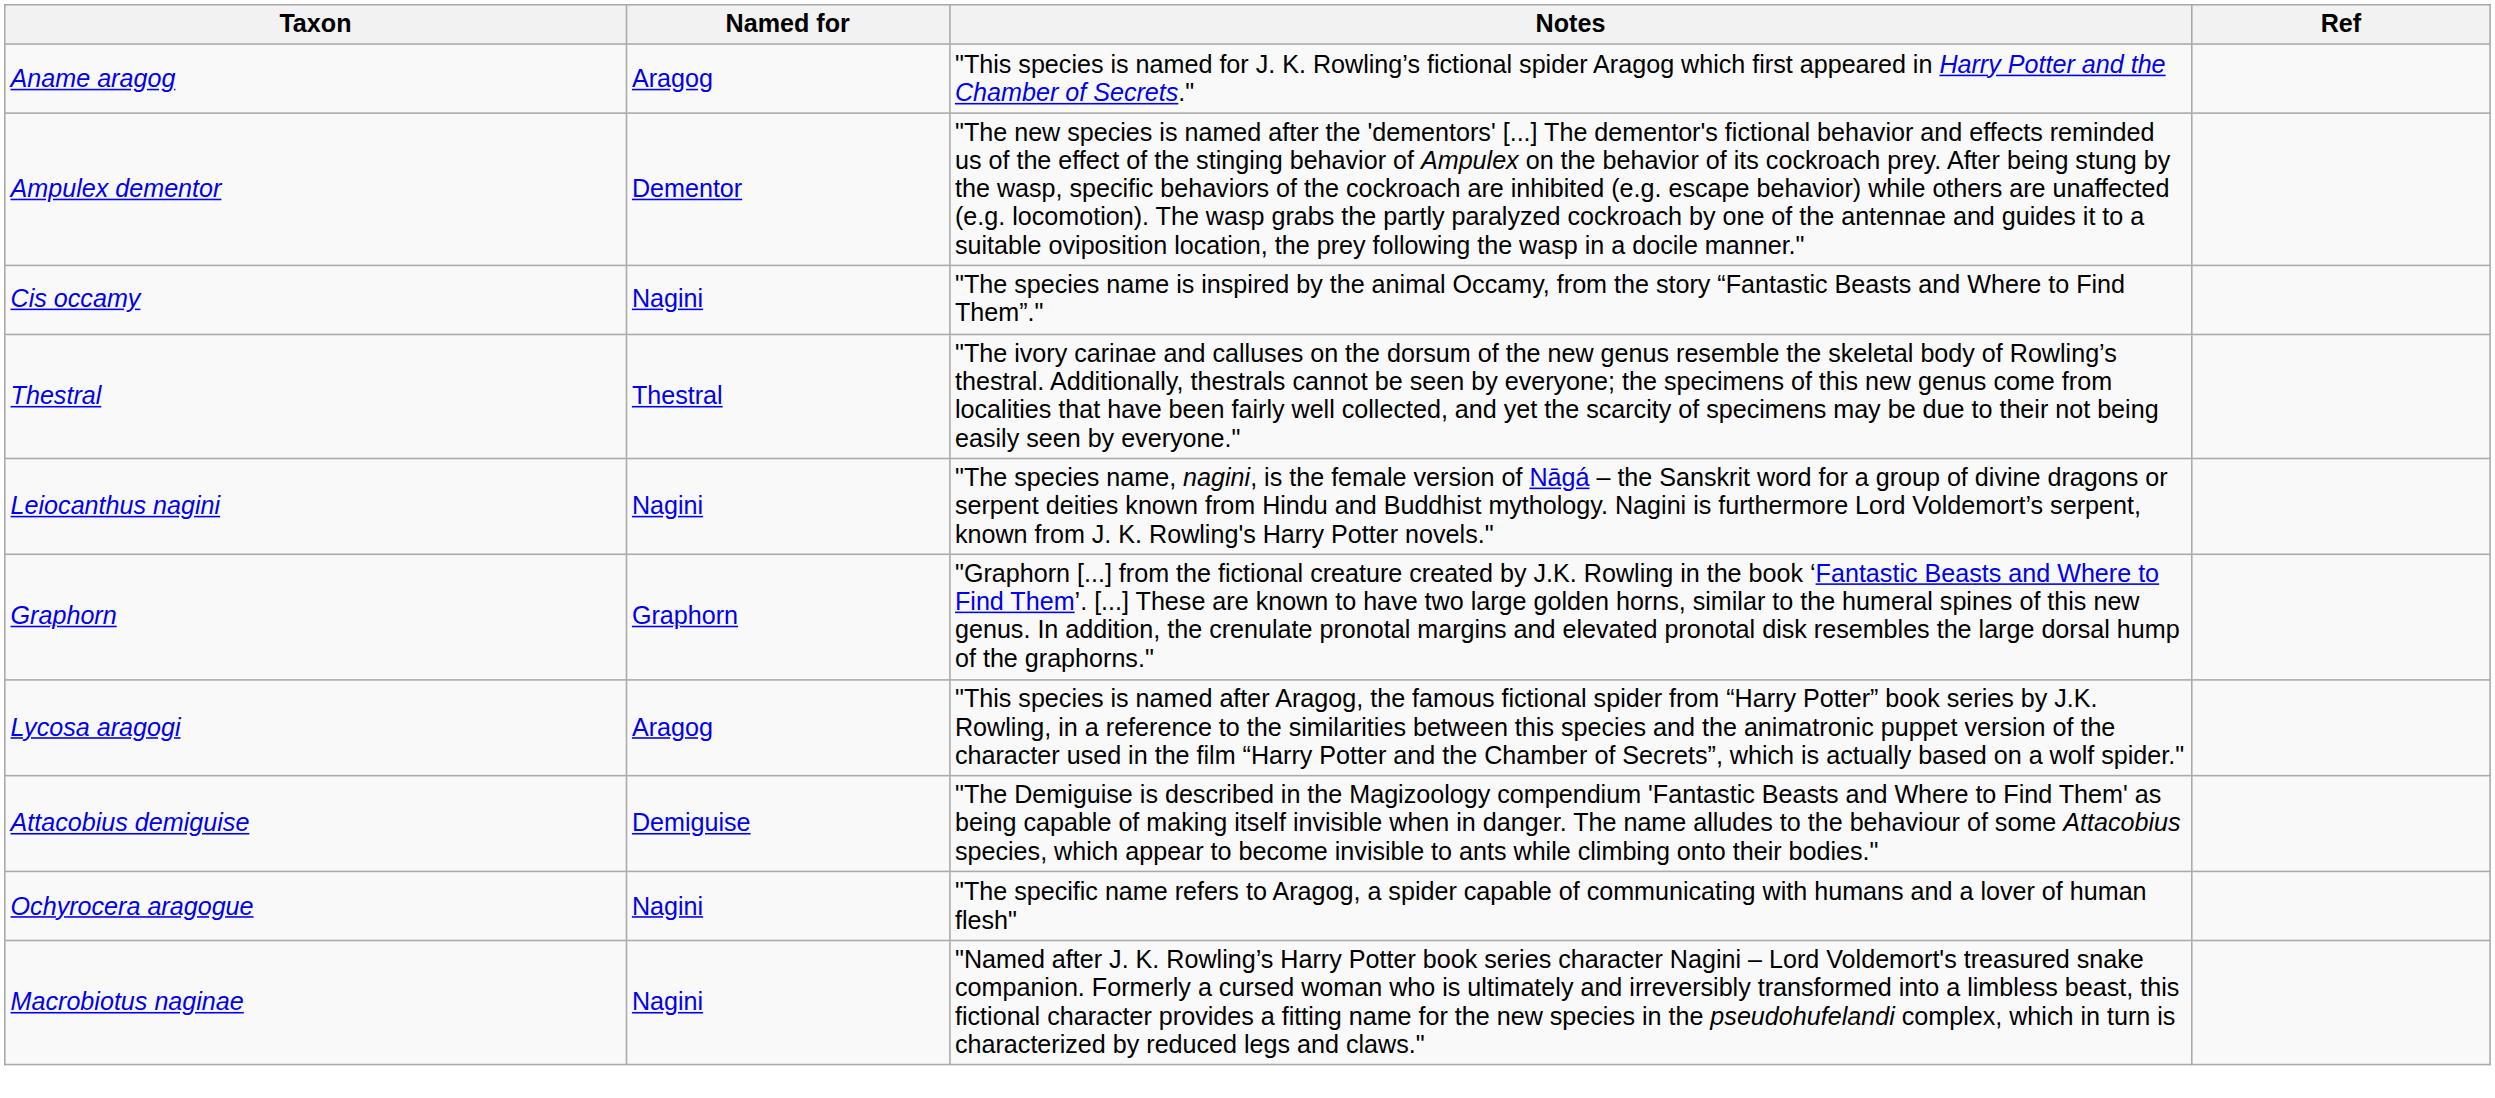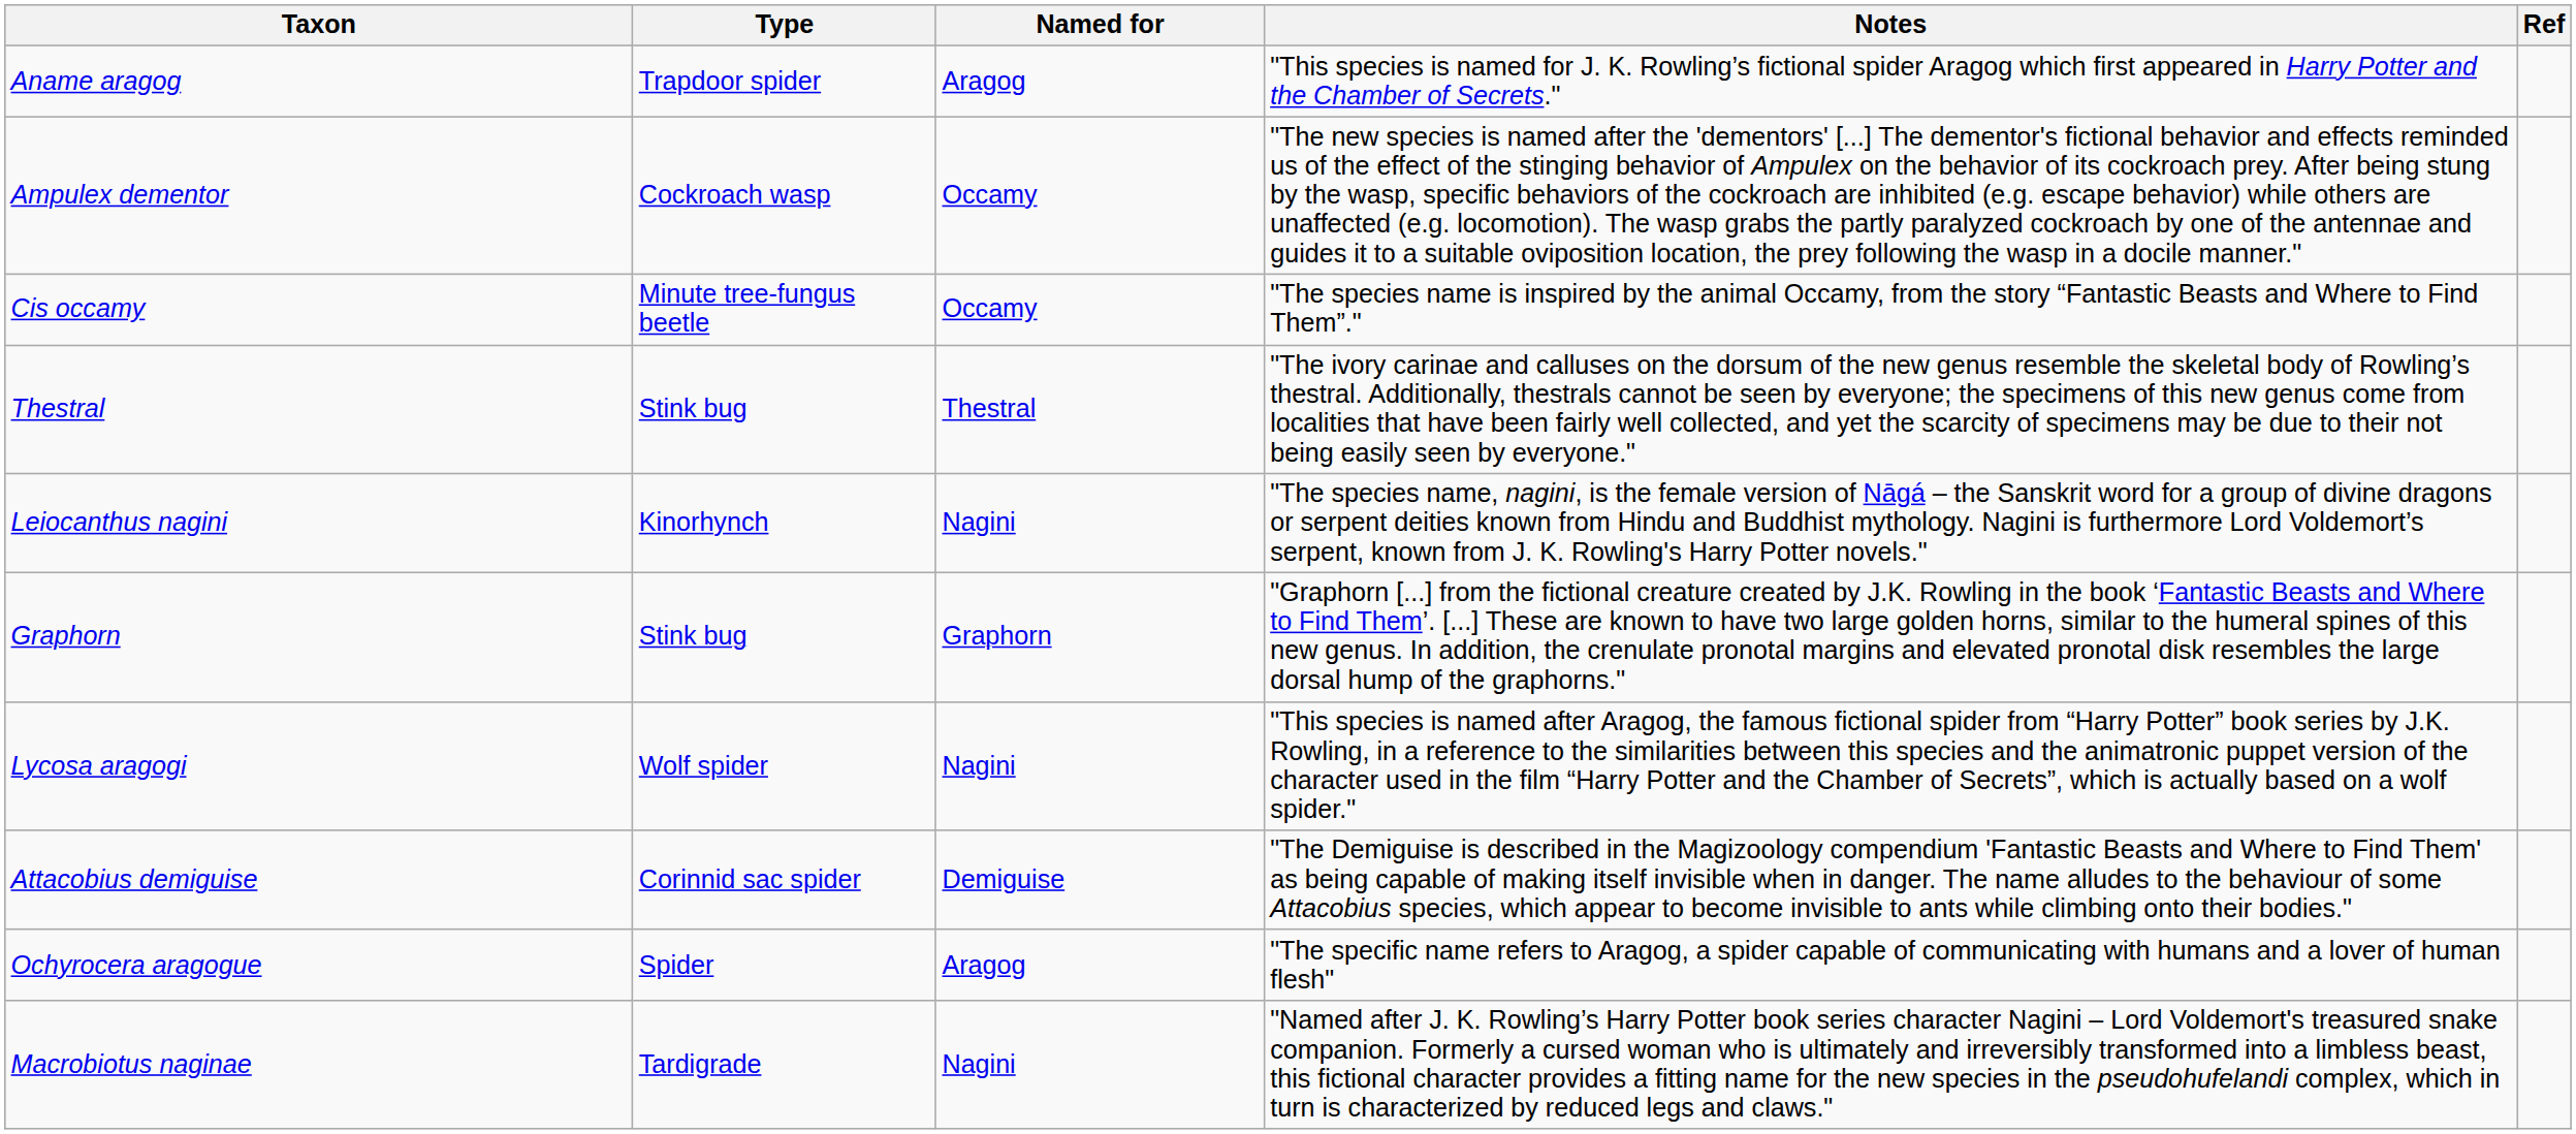 <table class="wikitable sortable" width="100%">
 <tr>
 <th style="width:25%;">Taxon</th>
+<th style="width:12%;">Type</th>
 <th style="width:13%;">Named for</th>
 <th style="width:50%;">Notes</th>
 <th class="unsortable">Ref</th>
 </tr>
 <tr>
 <td><em><a href='#'>Aname aragog</a></em> </td>
+<td><a href='#'>Trapdoor spider</a></td>
 <td><a href='#'>Aragog</a></td>
 <td>"This species is named for J. K. Rowling’s fictional spider Aragog which first appeared in <em><a href='#'>Harry Potter and the Chamber of Secrets</a></em>."</td>
 <td></td>
 </tr>
 <tr>
 <td><em><a href='#'>Ampulex dementor</a></em> </td>
-<td><a href='#'>Dementor</a></td>
+<td><a href='#'>Cockroach wasp</a></td>
+<td><a href='#'>Occamy</a></td>
 <td>"The new species is named after the 'dementors' [...] The dementor's fictional behavior and effects reminded us of the effect of the stinging behavior of <em>Ampulex</em> on the behavior of its cockroach prey. After being stung by the wasp, specific behaviors of the cockroach are inhibited (e.g. escape behavior) while others are unaffected (e.g. locomotion). The wasp grabs the partly paralyzed cockroach by one of the antennae and guides it to a suitable oviposition location, the prey following the wasp in a docile manner."</td>
 <td></td>
 </tr>
 <tr>
 <td><em><a href='#'>Cis occamy</a></em> </td>
-<td><a href='#'>Nagini</a></td>
+<td><a href='#'>Minute tree-fungus beetle</a></td>
+<td><a href='#'>Occamy</a></td>
 <td>"The species name is inspired by the animal Occamy, from the story “Fantastic Beasts and Where to Find Them”."</td>
 <td></td>
 </tr>
 <tr>
 <td><em><a href='#'>Thestral</a></em> </td>
+<td><a href='#'>Stink bug</a></td>
 <td><a href='#'>Thestral</a></td>
 <td>"The ivory carinae and calluses on the dorsum of the new genus resemble the skeletal body of Rowling’s thestral. Additionally, thestrals cannot be seen by everyone; the specimens of this new genus come from localities that have been fairly well collected, and yet the scarcity of specimens may be due to their not being easily seen by everyone."</td>
 <td></td>
 </tr>
 <tr>
 <td><em><a href='#'>Leiocanthus nagini</a></em> </td>
+<td><a href='#'>Kinorhynch</a></td>
 <td><a href='#'>Nagini</a></td>
 <td>"The species name, <em>nagini</em>, is the female version of <a href='#'>Nāgá</a> – the Sanskrit word for a group of divine dragons or serpent deities known from Hindu and Buddhist mythology. Nagini is furthermore Lord Voldemort’s serpent, known from J. K. Rowling's Harry Potter novels."</td>
 <td></td>
 </tr>
 <tr>
 <td><em><a href='#'>Graphorn</a></em> </td>
+<td><a href='#'>Stink bug</a></td>
 <td><a href='#'>Graphorn</a></td>
 <td>"Graphorn [...] from the fictional creature created by J.K. Rowling in the book ‘<a href='#'>Fantastic Beasts and Where to Find Them</a>’. [...] These are known to have two large golden horns, similar to the humeral spines of this new genus. In addition, the crenulate pronotal margins and elevated pronotal disk resembles the large dorsal hump of the graphorns."</td>
 <td></td>
 </tr>
 <tr>
 <td><em><a href='#'>Lycosa aragogi</a></em> </td>
-<td><a href='#'>Aragog</a></td>
+<td><a href='#'>Wolf spider</a></td>
+<td><a href='#'>Nagini</a></td>
 <td>"This species is named after Aragog, the famous fictional spider from “Harry Potter” book series by J.K. Rowling, in a reference to the similarities between this species and the animatronic puppet version of the character used in the film “Harry Potter and the Chamber of Secrets”, which is actually based on a wolf spider."</td>
 <td></td>
 </tr>
 <tr>
 <td><em><a href='#'>Attacobius demiguise</a></em> </td>
+<td><a href='#'>Corinnid sac spider</a></td>
 <td><a href='#'>Demiguise</a></td>
 <td>"The Demiguise is described in the Magizoology compendium 'Fantastic Beasts and Where to Find Them' as being capable of making itself invisible when in danger. The name alludes to the behaviour of some <em>Attacobius</em> species, which appear to become invisible to ants while climbing onto their bodies."</td>
 <td></td>
 </tr>
 <tr>
 <td><em><a href='#'>Ochyrocera aragogue</a></em> </td>
-<td><a href='#'>Nagini</a></td>
+<td><a href='#'>Spider</a></td>
+<td><a href='#'>Aragog</a></td>
 <td>"The specific name refers to Aragog, a spider capable of communicating with humans and a lover of human flesh"</td>
 <td></td>
 </tr>
 <tr>
 <td><em><a href='#'>Macrobiotus naginae</a></em> </td>
+<td><a href='#'>Tardigrade</a></td>
 <td><a href='#'>Nagini</a></td>
 <td>"Named after J. K. Rowling’s Harry Potter book series character Nagini – Lord Voldemort's treasured snake companion. Formerly a cursed woman who is ultimately and irreversibly transformed into a limbless beast, this fictional character provides a fitting name for the new species in the <em>pseudohufelandi</em> complex, which in turn is characterized by reduced legs and claws."</td>
 <td></td>
 </tr>
 </table>
